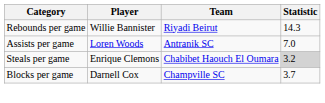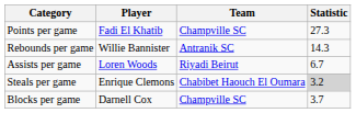 <table class="wikitable">
 <tr>
 <th>Category</th>
 <th>Player</th>
 <th>Team</th>
 <th>Statistic</th>
 </tr>
 <tr>
+<td>Points per game</td>
+<td><a href='#'>Fadi El Khatib</a></td>
+<td><a href='#'>Champville SC</a></td>
+<td>27.3</td>
+</tr>
+<tr>
 <td>Rebounds per game</td>
 <td>Willie Bannister</td>
-<td><a href='#'>Riyadi Beirut</a></td>
+<td><a href='#'>Antranik SC</a></td>
 <td>14.3</td>
 </tr>
 <tr>
 <td>Assists per game</td>
 <td><a href='#'>Loren Woods</a></td>
-<td><a href='#'>Antranik SC</a></td>
-<td>7.0</td>
+<td><a href='#'>Riyadi Beirut</a></td>
+<td>6.7</td>
 </tr>
 <tr>
 <td>Steals per game</td>
 <td>Enrique Clemons</td>
 <td><a href='#'>Chabibet Haouch El Oumara</a></td>
 <td style="background: lightgrey;">3.2</td>
 </tr>
 <tr>
 <td>Blocks per game</td>
 <td>Darnell Cox</td>
 <td><a href='#'>Champville SC</a></td>
 <td>3.7</td>
 </tr>
 </table>
